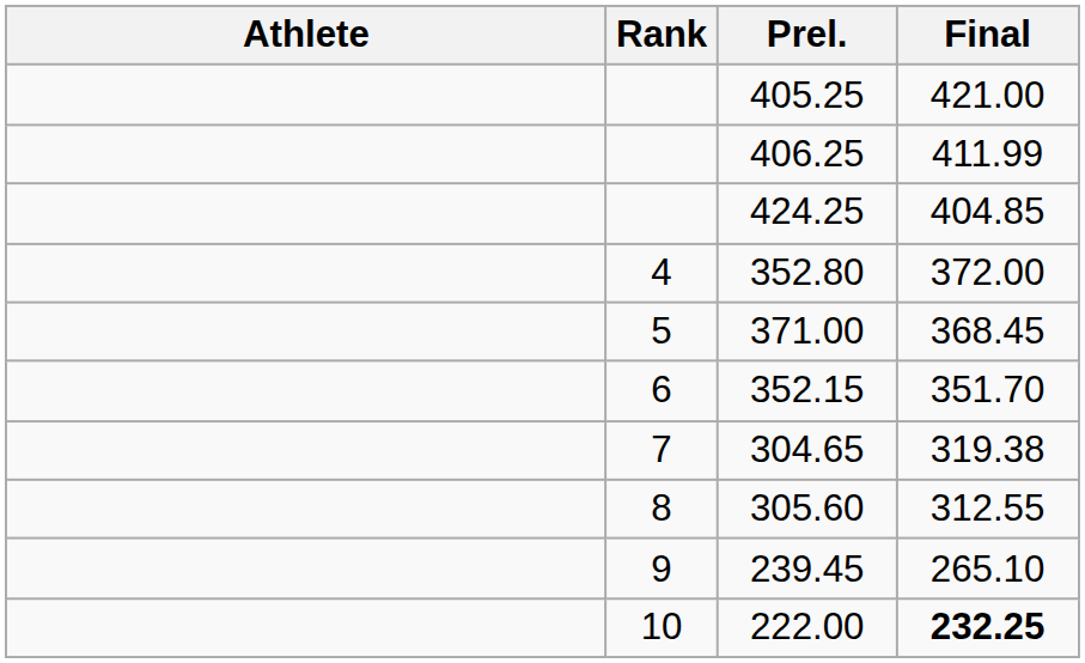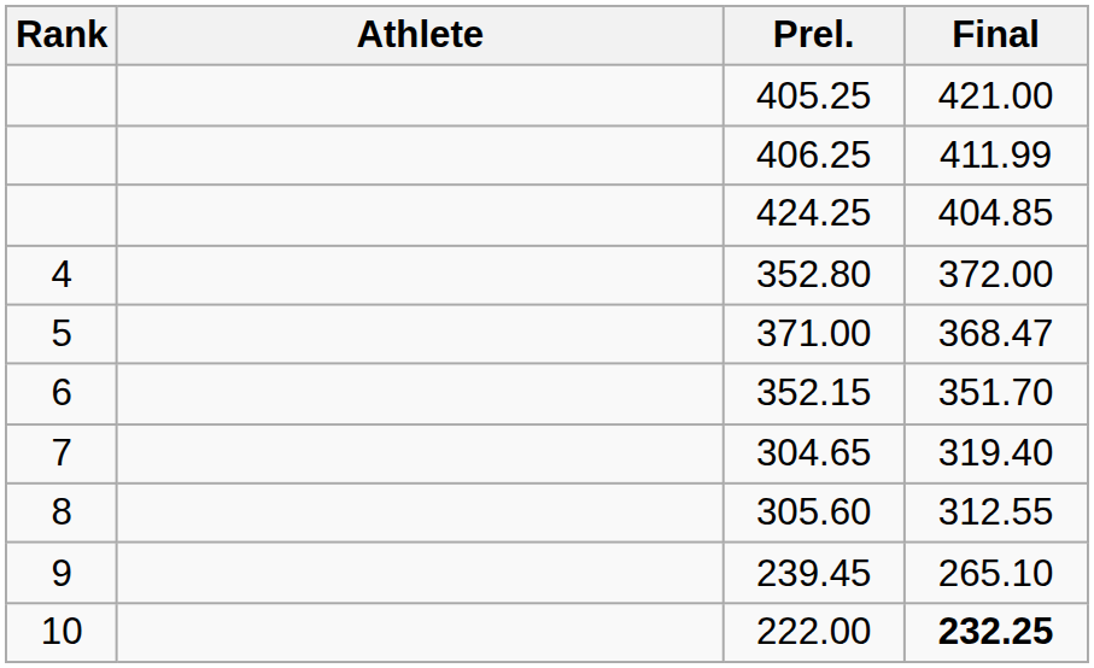 <table class=wikitable style="text-align:center">
 <tr>
+<th width=40>Rank</th>
 <th width=250>Athlete</th>
-<th width=40>Rank</th>
 <th width=70>Prel.</th>
 <th width=70>Final</th>
 </tr>
 <tr>
+<td></td>
 <td align=left></td>
-<td></td>
 <td>405.25</td>
 <td>421.00</td>
 </tr>
 <tr>
+<td></td>
 <td align=left></td>
-<td></td>
 <td>406.25</td>
 <td>411.99</td>
 </tr>
 <tr>
+<td></td>
 <td align=left></td>
-<td></td>
 <td>424.25</td>
 <td>404.85</td>
 </tr>
 <tr>
+<td>4</td>
 <td align=left></td>
-<td>4</td>
 <td>352.80</td>
 <td>372.00</td>
 </tr>
 <tr>
+<td>5</td>
 <td align=left></td>
-<td>5</td>
 <td>371.00</td>
-<td>368.45</td>
+<td>368.47</td>
 </tr>
 <tr>
+<td>6</td>
 <td align=left></td>
-<td>6</td>
 <td>352.15</td>
 <td>351.70</td>
 </tr>
 <tr>
+<td>7</td>
 <td align=left></td>
-<td>7</td>
 <td>304.65</td>
-<td>319.38</td>
+<td>319.40</td>
 </tr>
 <tr>
+<td>8</td>
 <td align=left></td>
-<td>8</td>
 <td>305.60</td>
 <td>312.55</td>
 </tr>
 <tr>
+<td>9</td>
 <td align=left></td>
-<td>9</td>
 <td>239.45</td>
 <td>265.10</td>
 </tr>
 <tr>
+<td>10</td>
 <td align=left></td>
-<td>10</td>
 <td>222.00</td>
 <td><strong>232.25</strong></td>
 </tr>
 </table>
